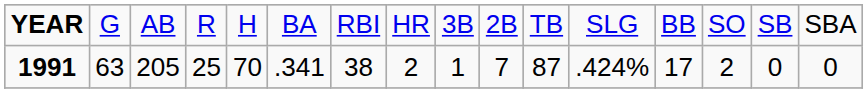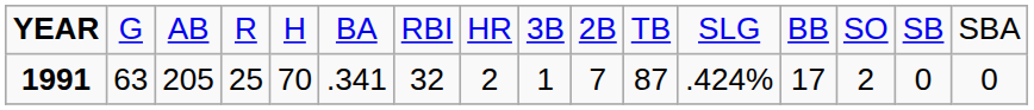 <table class="wikitable">
 <tr align=center>
 <td><strong>YEAR</strong></td>
 <td><a href='#'>G</a></td>
 <td><a href='#'>AB</a></td>
 <td><a href='#'>R</a></td>
 <td><a href='#'>H</a></td>
 <td><a href='#'>BA</a></td>
 <td><a href='#'>RBI</a></td>
 <td><a href='#'>HR</a></td>
 <td><a href='#'>3B</a></td>
 <td><a href='#'>2B</a></td>
 <td><a href='#'>TB</a></td>
 <td><a href='#'>SLG</a></td>
 <td><a href='#'>BB</a></td>
 <td><a href='#'>SO</a></td>
 <td><a href='#'>SB</a></td>
 <td>SBA</td>
 </tr>
 <tr align=center>
 <td><strong>1991</strong></td>
 <td>63</td>
 <td>205</td>
 <td>25</td>
 <td>70</td>
 <td>.341</td>
-<td>38</td>
+<td>32</td>
 <td>2</td>
 <td>1</td>
 <td>7</td>
 <td>87</td>
 <td>.424%</td>
 <td>17</td>
 <td>2</td>
 <td>0</td>
 <td>0</td>
 </tr>
 </table>
